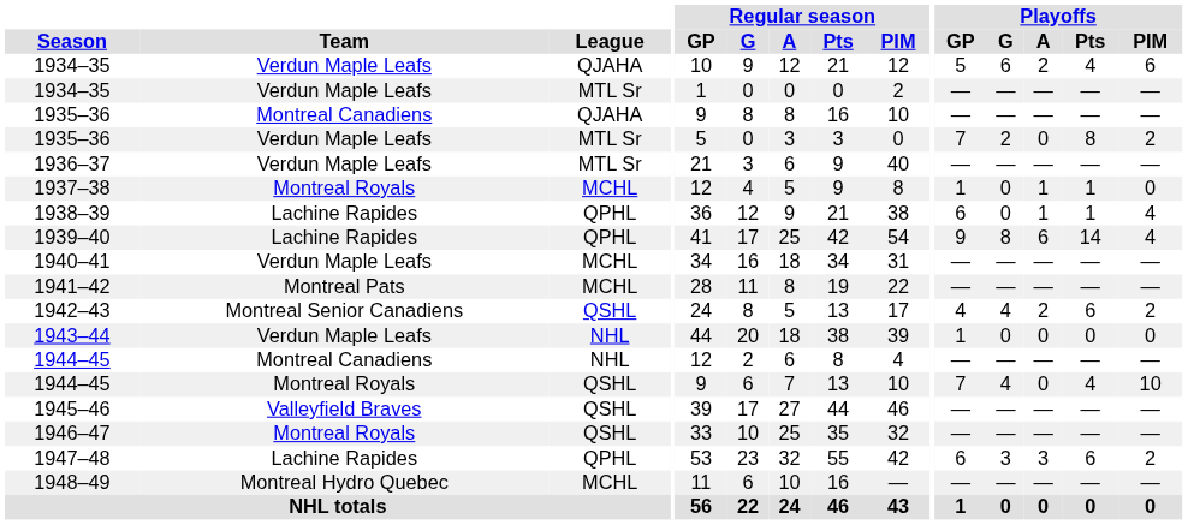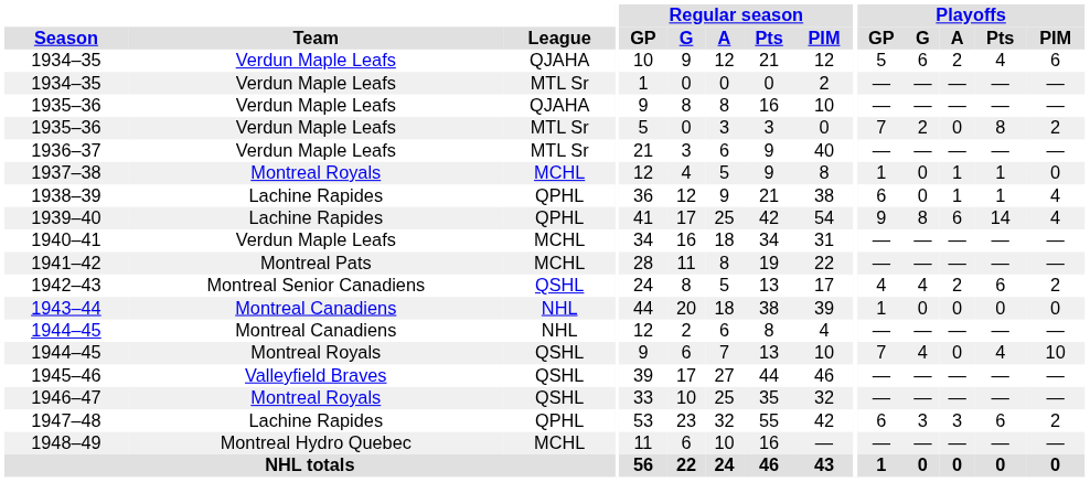 <table border="0" cellpadding="1" cellspacing="0" style="text-align:center; width:60em">
 <tr bgcolor="#e0e0e0">
 <th colspan="3" bgcolor="#ffffff"></th>
 <th rowspan="100" bgcolor="#ffffff"></th>
 <th colspan="5"><a href='#'>Regular season</a></th>
 <th rowspan="100" bgcolor="#ffffff"></th>
 <th colspan="5"><a href='#'>Playoffs</a></th>
 </tr>
 <tr bgcolor="#e0e0e0">
 <th><a href='#'>Season</a></th>
 <th>Team</th>
 <th>League</th>
 <th>GP</th>
 <th><a href='#'>G</a></th>
 <th><a href='#'>A</a></th>
 <th><a href='#'>Pts</a></th>
 <th><a href='#'>PIM</a></th>
 <th>GP</th>
 <th>G</th>
 <th>A</th>
 <th>Pts</th>
 <th>PIM</th>
 </tr>
 <tr>
 <td>1934–35</td>
 <td><a href='#'>Verdun Maple Leafs</a></td>
 <td>QJAHA</td>
 <td>10</td>
 <td>9</td>
 <td>12</td>
 <td>21</td>
 <td>12</td>
 <td>5</td>
 <td>6</td>
 <td>2</td>
 <td>4</td>
 <td>6</td>
 </tr>
 <tr bgcolor="#f0f0f0">
 <td>1934–35</td>
 <td>Verdun Maple Leafs</td>
 <td>MTL Sr</td>
 <td>1</td>
 <td>0</td>
 <td>0</td>
 <td>0</td>
 <td>2</td>
 <td>—</td>
 <td>—</td>
 <td>—</td>
 <td>—</td>
 <td>—</td>
 </tr>
 <tr>
 <td>1935–36</td>
-<td><a href='#'>Montreal Canadiens</a></td>
+<td>Verdun Maple Leafs</td>
 <td>QJAHA</td>
 <td>9</td>
 <td>8</td>
 <td>8</td>
 <td>16</td>
 <td>10</td>
 <td>—</td>
 <td>—</td>
 <td>—</td>
 <td>—</td>
 <td>—</td>
 </tr>
 <tr bgcolor="#f0f0f0">
 <td>1935–36</td>
 <td>Verdun Maple Leafs</td>
 <td>MTL Sr</td>
 <td>5</td>
 <td>0</td>
 <td>3</td>
 <td>3</td>
 <td>0</td>
 <td>7</td>
 <td>2</td>
 <td>0</td>
 <td>8</td>
 <td>2</td>
 </tr>
 <tr>
 <td>1936–37</td>
 <td>Verdun Maple Leafs</td>
 <td>MTL Sr</td>
 <td>21</td>
 <td>3</td>
 <td>6</td>
 <td>9</td>
 <td>40</td>
 <td>—</td>
 <td>—</td>
 <td>—</td>
 <td>—</td>
 <td>—</td>
 </tr>
 <tr bgcolor="#f0f0f0">
 <td>1937–38</td>
 <td><a href='#'>Montreal Royals</a></td>
 <td><a href='#'>MCHL</a></td>
 <td>12</td>
 <td>4</td>
 <td>5</td>
 <td>9</td>
 <td>8</td>
 <td>1</td>
 <td>0</td>
 <td>1</td>
 <td>1</td>
 <td>0</td>
 </tr>
 <tr>
 <td>1938–39</td>
 <td>Lachine Rapides</td>
 <td>QPHL</td>
 <td>36</td>
 <td>12</td>
 <td>9</td>
 <td>21</td>
 <td>38</td>
 <td>6</td>
 <td>0</td>
 <td>1</td>
 <td>1</td>
 <td>4</td>
 </tr>
 <tr bgcolor="#f0f0f0">
 <td>1939–40</td>
 <td>Lachine Rapides</td>
 <td>QPHL</td>
 <td>41</td>
 <td>17</td>
 <td>25</td>
 <td>42</td>
 <td>54</td>
 <td>9</td>
 <td>8</td>
 <td>6</td>
 <td>14</td>
 <td>4</td>
 </tr>
 <tr>
 <td>1940–41</td>
 <td>Verdun Maple Leafs</td>
 <td>MCHL</td>
 <td>34</td>
 <td>16</td>
 <td>18</td>
 <td>34</td>
 <td>31</td>
 <td>—</td>
 <td>—</td>
 <td>—</td>
 <td>—</td>
 <td>—</td>
 </tr>
 <tr bgcolor="#f0f0f0">
 <td>1941–42</td>
 <td>Montreal Pats</td>
 <td>MCHL</td>
 <td>28</td>
 <td>11</td>
 <td>8</td>
 <td>19</td>
 <td>22</td>
 <td>—</td>
 <td>—</td>
 <td>—</td>
 <td>—</td>
 <td>—</td>
 </tr>
 <tr>
 <td>1942–43</td>
 <td>Montreal Senior Canadiens</td>
 <td><a href='#'>QSHL</a></td>
 <td>24</td>
 <td>8</td>
 <td>5</td>
 <td>13</td>
 <td>17</td>
 <td>4</td>
 <td>4</td>
 <td>2</td>
 <td>6</td>
 <td>2</td>
 </tr>
 <tr bgcolor="#f0f0f0">
 <td><a href='#'>1943–44</a></td>
-<td>Verdun Maple Leafs</td>
+<td><a href='#'>Montreal Canadiens</a></td>
 <td><a href='#'>NHL</a></td>
 <td>44</td>
 <td>20</td>
 <td>18</td>
 <td>38</td>
 <td>39</td>
 <td>1</td>
 <td>0</td>
 <td>0</td>
 <td>0</td>
 <td>0</td>
 </tr>
 <tr>
 <td><a href='#'>1944–45</a></td>
 <td>Montreal Canadiens</td>
 <td>NHL</td>
 <td>12</td>
 <td>2</td>
 <td>6</td>
 <td>8</td>
 <td>4</td>
 <td>—</td>
 <td>—</td>
 <td>—</td>
 <td>—</td>
 <td>—</td>
 </tr>
 <tr bgcolor="#f0f0f0">
 <td>1944–45</td>
 <td>Montreal Royals</td>
 <td>QSHL</td>
 <td>9</td>
 <td>6</td>
 <td>7</td>
 <td>13</td>
 <td>10</td>
 <td>7</td>
 <td>4</td>
 <td>0</td>
 <td>4</td>
 <td>10</td>
 </tr>
 <tr>
 <td>1945–46</td>
 <td><a href='#'>Valleyfield Braves</a></td>
 <td>QSHL</td>
 <td>39</td>
 <td>17</td>
 <td>27</td>
 <td>44</td>
 <td>46</td>
 <td>—</td>
 <td>—</td>
 <td>—</td>
 <td>—</td>
 <td>—</td>
 </tr>
 <tr bgcolor="#f0f0f0">
 <td>1946–47</td>
 <td><a href='#'>Montreal Royals</a></td>
 <td>QSHL</td>
 <td>33</td>
 <td>10</td>
 <td>25</td>
 <td>35</td>
 <td>32</td>
 <td>—</td>
 <td>—</td>
 <td>—</td>
 <td>—</td>
 <td>—</td>
 </tr>
 <tr>
 <td>1947–48</td>
 <td>Lachine Rapides</td>
 <td>QPHL</td>
 <td>53</td>
 <td>23</td>
 <td>32</td>
 <td>55</td>
 <td>42</td>
 <td>6</td>
 <td>3</td>
 <td>3</td>
 <td>6</td>
 <td>2</td>
 </tr>
 <tr bgcolor="#f0f0f0">
 <td>1948–49</td>
 <td>Montreal Hydro Quebec</td>
 <td>MCHL</td>
 <td>11</td>
 <td>6</td>
 <td>10</td>
 <td>16</td>
 <td>—</td>
 <td>—</td>
 <td>—</td>
 <td>—</td>
 <td>—</td>
 <td>—</td>
 </tr>
 <tr bgcolor="#e0e0e0">
 <th colspan="3">NHL totals</th>
 <th>56</th>
 <th>22</th>
 <th>24</th>
 <th>46</th>
 <th>43</th>
 <th>1</th>
 <th>0</th>
 <th>0</th>
 <th>0</th>
 <th>0</th>
 </tr>
 </table>
